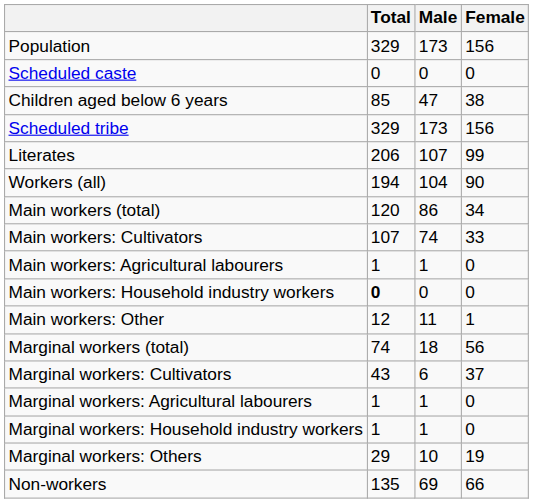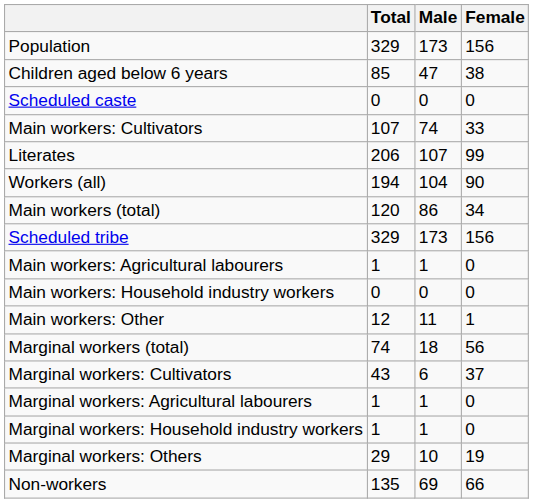 <table class="wikitable sortable">
 <tr>
 <th></th>
 <th>Total</th>
 <th>Male</th>
 <th>Female</th>
 </tr>
 <tr>
 <td>Population</td>
 <td>329</td>
 <td>173</td>
 <td>156</td>
 </tr>
 <tr>
+<td>Children aged below 6 years</td>
+<td>85</td>
+<td>47</td>
+<td>38</td>
+</tr>
+<tr>
 <td><a href='#'>Scheduled caste</a></td>
 <td>0</td>
 <td>0</td>
 <td>0</td>
 </tr>
 <tr>
-<td>Children aged below 6 years</td>
-<td>85</td>
-<td>47</td>
-<td>38</td>
-</tr>
-<tr>
-<td><a href='#'>Scheduled tribe</a></td>
-<td>329</td>
-<td>173</td>
-<td>156</td>
+<td>Main workers: Cultivators</td>
+<td>107</td>
+<td>74</td>
+<td>33</td>
 </tr>
 <tr>
 <td>Literates</td>
 <td>206</td>
 <td>107</td>
 <td>99</td>
 </tr>
 <tr>
 <td>Workers (all)</td>
 <td>194</td>
 <td>104</td>
 <td>90</td>
 </tr>
 <tr>
 <td>Main workers (total)</td>
 <td>120</td>
 <td>86</td>
 <td>34</td>
 </tr>
 <tr>
-<td>Main workers: Cultivators</td>
-<td>107</td>
-<td>74</td>
-<td>33</td>
+<td><a href='#'>Scheduled tribe</a></td>
+<td>329</td>
+<td>173</td>
+<td>156</td>
 </tr>
 <tr>
 <td>Main workers: Agricultural labourers</td>
 <td>1</td>
 <td>1</td>
 <td>0</td>
 </tr>
 <tr>
 <td>Main workers: Household industry workers</td>
-<td><strong>0</strong></td>
+<td>0</td>
 <td>0</td>
 <td>0</td>
 </tr>
 <tr>
 <td>Main workers: Other</td>
 <td>12</td>
 <td>11</td>
 <td>1</td>
 </tr>
 <tr>
 <td>Marginal workers (total)</td>
 <td>74</td>
 <td>18</td>
 <td>56</td>
 </tr>
 <tr>
 <td>Marginal workers: Cultivators</td>
 <td>43</td>
 <td>6</td>
 <td>37</td>
 </tr>
 <tr>
 <td>Marginal workers: Agricultural labourers</td>
 <td>1</td>
 <td>1</td>
 <td>0</td>
 </tr>
 <tr>
 <td>Marginal workers: Household industry workers</td>
 <td>1</td>
 <td>1</td>
 <td>0</td>
 </tr>
 <tr>
 <td>Marginal workers: Others</td>
 <td>29</td>
 <td>10</td>
 <td>19</td>
 </tr>
 <tr>
 <td>Non-workers</td>
 <td>135</td>
 <td>69</td>
 <td>66</td>
 </tr>
 </table>
